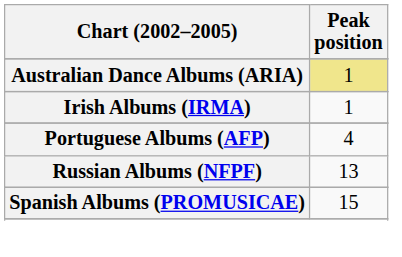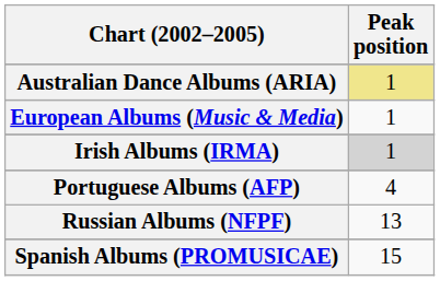 <table class="wikitable sortable plainrowheaders">
 <tr>
 <th scope="col">Chart (2002–2005)</th>
 <th scope="col">Peak<br>position</th>
 </tr>
 <tr>
 </tr>
 <tr>
 <th scope="row">Australian Dance Albums (ARIA)</th>
 <td align="center" style="background: khaki;">1</td>
 </tr>
 <tr>
 </tr>
 <tr>
 </tr>
 <tr>
 </tr>
 <tr>
 </tr>
 <tr>
 </tr>
 <tr>
 </tr>
 <tr>
+<th scope="row"><a href='#'>European Albums</a> (<em><a href='#'>Music & Media</a></em>)</th>
+<td align="center">1</td>
+</tr>
+<tr>
 </tr>
 <tr>
 </tr>
 <tr>
 </tr>
 <tr>
 <th scope="row">Irish Albums (<a href='#'>IRMA</a>)</th>
-<td style="text-align:center">1</td>
+<td style="background: lightgrey; text-align:center">1</td>
 </tr>
 <tr>
 </tr>
 <tr>
 </tr>
 <tr>
 </tr>
 <tr>
 <th scope="row">Portuguese Albums (<a href='#'>AFP</a>)</th>
 <td align="center">4</td>
 </tr>
 <tr>
 <th scope="row">Russian Albums (<a href='#'>NFPF</a>)</th>
 <td align="center">13</td>
 </tr>
 <tr>
 </tr>
 <tr>
 <th scope="row">Spanish Albums (<a href='#'>PROMUSICAE</a>)</th>
 <td align="center">15</td>
 </tr>
 <tr>
 </tr>
 <tr>
 </tr>
 <tr>
 </tr>
 <tr>
 </tr>
 <tr>
 </tr>
 <tr>
 </tr>
 </table>
